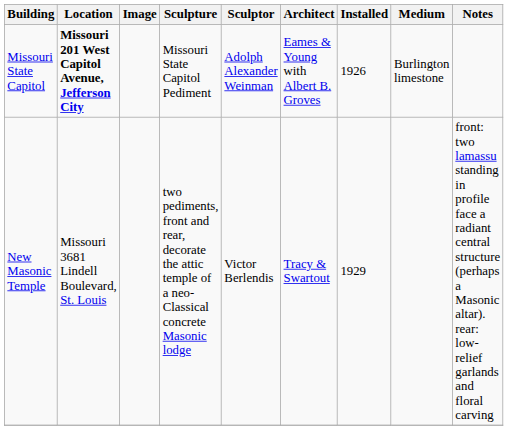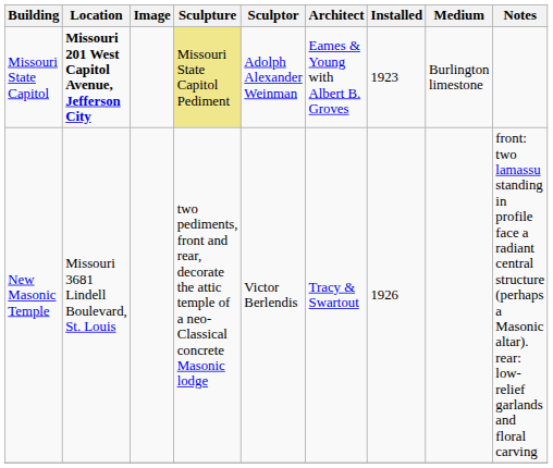 <table class="wikitable sortable">
 <tr>
 <th width="10%">Building</th>
 <th width="10%">Location</th>
 <th width="5%">Image</th>
 <th width="15%">Sculpture</th>
 <th width="10%">Sculptor</th>
 <th width="10%">Architect</th>
 <th width="5%">Installed</th>
 <th width="10%">Medium</th>
 <th width="25%">Notes</th>
 </tr>
 <tr>
 <td><a href='#'>Missouri State Capitol</a></td>
 <td><strong>Missouri<br>201 West Capitol Avenue,<br><a href='#'>Jefferson City</a></strong></td>
 <td></td>
-<td>Missouri State Capitol Pediment</td>
+<td style="background: khaki;">Missouri State Capitol Pediment</td>
 <td><a href='#'>Adolph Alexander Weinman</a></td>
 <td><a href='#'>Eames & Young</a> with <a href='#'>Albert B. Groves</a></td>
-<td>1926</td>
+<td>1923</td>
 <td>Burlington limestone</td>
 <td></td>
 </tr>
 <tr>
 <td><a href='#'>New Masonic Temple</a></td>
 <td>Missouri<br>3681 Lindell Boulevard,<br><a href='#'>St. Louis</a></td>
 <td></td>
 <td>two pediments, front and rear, decorate the attic temple of a neo-Classical concrete <a href='#'>Masonic lodge</a></td>
 <td>Victor Berlendis</td>
 <td><a href='#'>Tracy & Swartout</a></td>
-<td>1929</td>
+<td>1926</td>
 <td></td>
 <td>front:  two <a href='#'>lamassu</a> standing in profile face a radiant central structure (perhaps a Masonic altar).  rear:  low-relief garlands and floral carving</td>
 </tr>
 <tr>
 </tr>
 </table>
